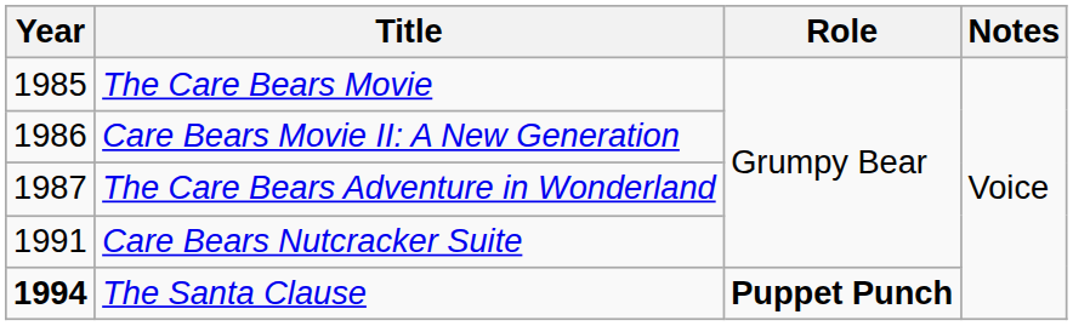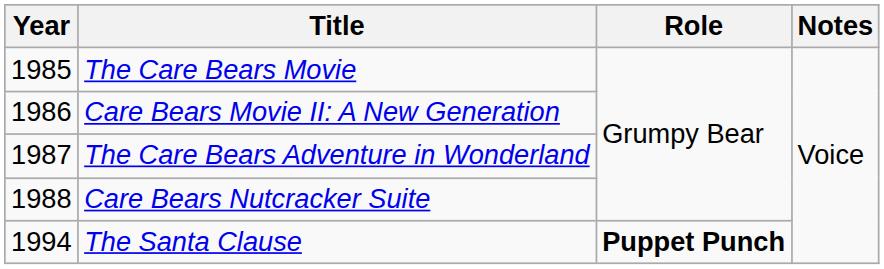 <table class="wikitable sortable">
 <tr>
 <th>Year</th>
 <th>Title</th>
 <th>Role</th>
 <th>Notes</th>
 </tr>
 <tr>
 <td>1985</td>
 <td><em><a href='#'>The Care Bears Movie</a></em></td>
 <td rowspan="4">Grumpy Bear</td>
 <td rowspan="5">Voice</td>
 </tr>
 <tr>
 <td>1986</td>
 <td><em><a href='#'>Care Bears Movie II: A New Generation</a></em></td>
 </tr>
 <tr>
 <td>1987</td>
 <td><em><a href='#'>The Care Bears Adventure in Wonderland</a></em></td>
 </tr>
 <tr>
-<td>1991</td>
+<td>1988</td>
 <td><em><a href='#'>Care Bears Nutcracker Suite</a></em></td>
 </tr>
 <tr>
-<td><strong>1994</strong></td>
+<td>1994</td>
 <td><em><a href='#'>The Santa Clause</a></em></td>
 <td><strong>Puppet Punch</strong></td>
 </tr>
 </table>
